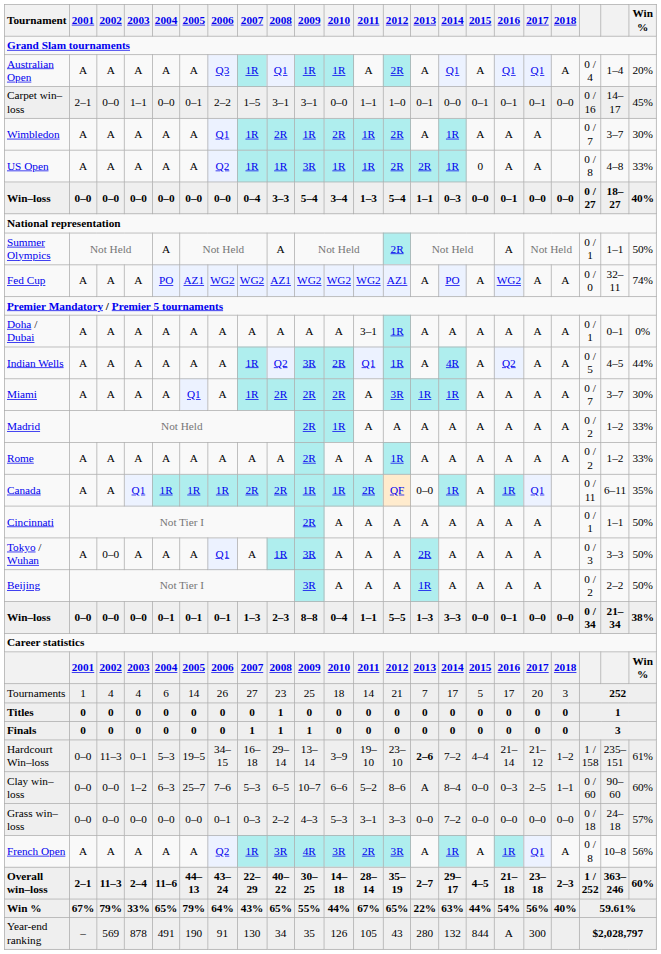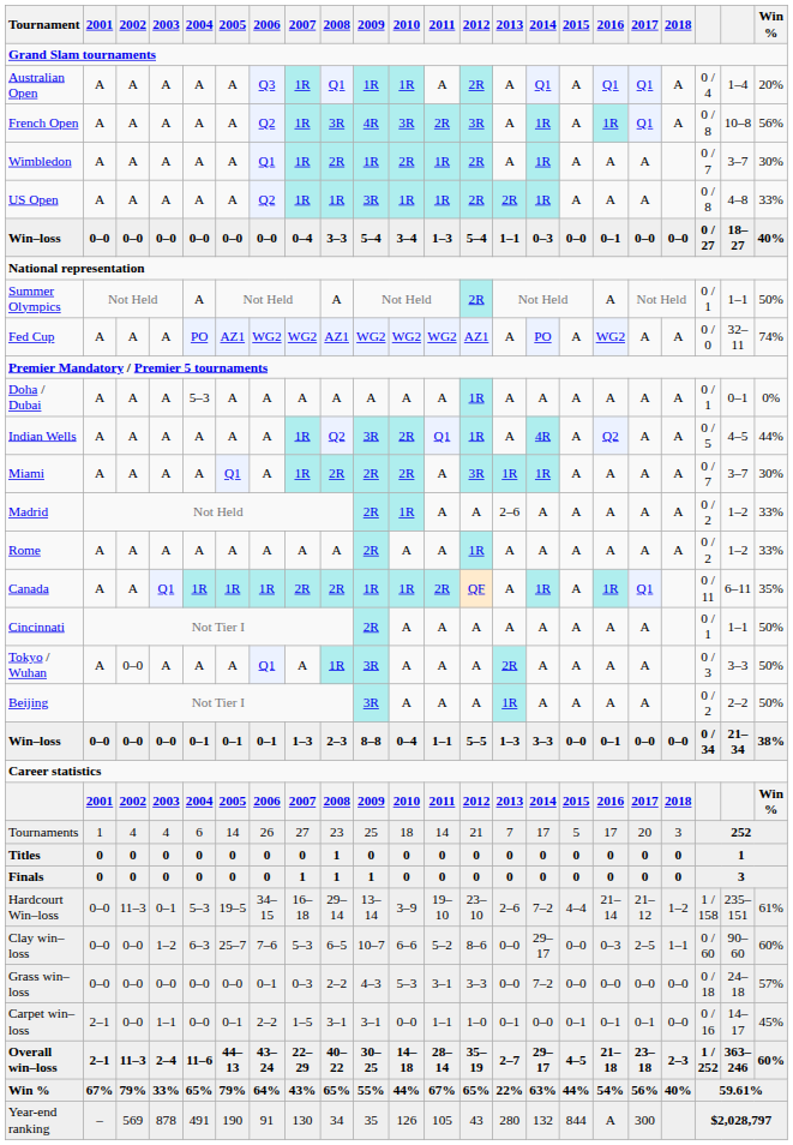 <table class="nowrap wikitable" style=text-align:center;font-size:95%>
 <tr>
 <th>Tournament</th>
 <th><a href='#'>2001</a></th>
 <th><a href='#'>2002</a></th>
 <th><a href='#'>2003</a></th>
 <th><a href='#'>2004</a></th>
 <th><a href='#'>2005</a></th>
 <th><a href='#'>2006</a></th>
 <th><a href='#'>2007</a></th>
 <th><a href='#'>2008</a></th>
 <th><a href='#'>2009</a></th>
 <th><a href='#'>2010</a></th>
 <th><a href='#'>2011</a></th>
 <th><a href='#'>2012</a></th>
 <th><a href='#'>2013</a></th>
 <th><a href='#'>2014</a></th>
 <th><a href='#'>2015</a></th>
 <th><a href='#'>2016</a></th>
 <th><a href='#'>2017</a></th>
 <th><a href='#'>2018</a></th>
 <th></th>
 <th></th>
 <th>Win %</th>
 </tr>
 <tr>
 <td colspan=22 style="text-align:left;"><strong><a href='#'>Grand Slam tournaments</a></strong></td>
 </tr>
 <tr>
 <td style="text-align:left;"><a href='#'>Australian Open</a></td>
 <td>A</td>
 <td>A</td>
 <td>A</td>
 <td>A</td>
 <td>A</td>
 <td style="background:#ecf2ff;"><a href='#'>Q3</a></td>
 <td style="background:#afeeee;"><a href='#'>1R</a></td>
 <td style="background:#ecf2ff;"><a href='#'>Q1</a></td>
 <td style="background:#afeeee;"><a href='#'>1R</a></td>
 <td style="background:#afeeee;"><a href='#'>1R</a></td>
 <td>A</td>
 <td style="background:#afeeee;"><a href='#'>2R</a></td>
 <td>A</td>
 <td style="background:#ecf2ff;"><a href='#'>Q1</a></td>
 <td>A</td>
 <td style="background:#ecf2ff;"><a href='#'>Q1</a></td>
 <td style="background:#ecf2ff;"><a href='#'>Q1</a></td>
 <td>A</td>
 <td>0 / 4</td>
 <td>1–4</td>
 <td>20%</td>
 </tr>
-<tr style="background:#efefef;">
-<td style="text-align:left;">Carpet win–loss</td>
-<td>2–1</td>
-<td>0–0</td>
-<td>1–1</td>
-<td>0–0</td>
-<td>0–1</td>
-<td>2–2</td>
-<td>1–5</td>
-<td>3–1</td>
-<td>3–1</td>
-<td>0–0</td>
-<td>1–1</td>
-<td>1–0</td>
-<td>0–1</td>
-<td>0–0</td>
-<td>0–1</td>
-<td>0–1</td>
-<td>0–1</td>
-<td>0–0</td>
-<td>0 / 16</td>
-<td>14–17</td>
-<td>45%</td>
+<tr>
+<td style="text-align:left;"><a href='#'>French Open</a></td>
+<td>A</td>
+<td>A</td>
+<td>A</td>
+<td>A</td>
+<td>A</td>
+<td style="background:#ecf2ff;"><a href='#'>Q2</a></td>
+<td style="background:#afeeee;"><a href='#'>1R</a></td>
+<td style="background:#afeeee;"><a href='#'>3R</a></td>
+<td style="background:#afeeee;"><a href='#'>4R</a></td>
+<td style="background:#afeeee;"><a href='#'>3R</a></td>
+<td style="background:#afeeee;"><a href='#'>2R</a></td>
+<td style="background:#afeeee;"><a href='#'>3R</a></td>
+<td>A</td>
+<td style="background:#afeeee;"><a href='#'>1R</a></td>
+<td>A</td>
+<td style="background:#afeeee;"><a href='#'>1R</a></td>
+<td style="background:#ecf2ff;"><a href='#'>Q1</a></td>
+<td>A</td>
+<td>0 / 8</td>
+<td>10–8</td>
+<td>56%</td>
 </tr>
 <tr>
 <td style="text-align:left;"><a href='#'>Wimbledon</a></td>
 <td>A</td>
 <td>A</td>
 <td>A</td>
 <td>A</td>
 <td>A</td>
 <td style="background:#ecf2ff;"><a href='#'>Q1</a></td>
 <td style="background:#afeeee;"><a href='#'>1R</a></td>
 <td style="background:#afeeee;"><a href='#'>2R</a></td>
 <td style="background:#afeeee;"><a href='#'>1R</a></td>
 <td style="background:#afeeee;"><a href='#'>2R</a></td>
 <td style="background:#afeeee;"><a href='#'>1R</a></td>
 <td style="background:#afeeee;"><a href='#'>2R</a></td>
 <td>A</td>
 <td style="background:#afeeee;"><a href='#'>1R</a></td>
 <td>A</td>
 <td>A</td>
 <td>A</td>
 <td></td>
 <td>0 / 7</td>
 <td>3–7</td>
 <td>30%</td>
 </tr>
 <tr>
 <td style="text-align:left;"><a href='#'>US Open</a></td>
 <td>A</td>
 <td>A</td>
 <td>A</td>
 <td>A</td>
 <td>A</td>
 <td style="background:#ecf2ff;"><a href='#'>Q2</a></td>
 <td style="background:#afeeee;"><a href='#'>1R</a></td>
 <td style="background:#afeeee;"><a href='#'>1R</a></td>
 <td style="background:#afeeee;"><a href='#'>3R</a></td>
 <td style="background:#afeeee;"><a href='#'>1R</a></td>
 <td style="background:#afeeee;"><a href='#'>1R</a></td>
 <td style="background:#afeeee;"><a href='#'>2R</a></td>
 <td style="background:#afeeee;"><a href='#'>2R</a></td>
 <td style="background:#afeeee;"><a href='#'>1R</a></td>
-<td>0</td>
+<td>A</td>
 <td>A</td>
 <td>A</td>
 <td></td>
 <td>0 / 8</td>
 <td>4–8</td>
 <td>33%</td>
 </tr>
 <tr style="font-weight:bold; background:#efefef;">
 <td style="text-align:left;">Win–loss</td>
 <td>0–0</td>
 <td>0–0</td>
 <td>0–0</td>
 <td>0–0</td>
 <td>0–0</td>
 <td>0–0</td>
 <td>0–4</td>
 <td>3–3</td>
 <td>5–4</td>
 <td>3–4</td>
 <td>1–3</td>
 <td>5–4</td>
 <td>1–1</td>
 <td>0–3</td>
 <td>0–0</td>
 <td>0–1</td>
 <td>0–0</td>
 <td>0–0</td>
 <td>0 / 27</td>
 <td>18–27</td>
 <td>40%</td>
 </tr>
 <tr>
 <td colspan=22 style="text-align:left;"><strong>National representation</strong></td>
 </tr>
 <tr>
 <td style="text-align:left;"><a href='#'>Summer Olympics</a></td>
 <td colspan=3 style="color:#767676;">Not Held</td>
 <td>A</td>
 <td colspan=3 style="color:#767676;">Not Held</td>
 <td>A</td>
 <td colspan=3 style="color:#767676;">Not Held</td>
 <td style="background:#afeeee;"><a href='#'>2R</a></td>
 <td colspan=3 style="color:#767676;">Not Held</td>
 <td>A</td>
 <td colspan=2 style="color:#767676;">Not Held</td>
 <td>0 / 1</td>
 <td>1–1</td>
 <td>50%</td>
 </tr>
 <tr>
 <td style="text-align:left;"><a href='#'>Fed Cup</a></td>
 <td>A</td>
 <td>A</td>
 <td>A</td>
 <td style="background:#ecf2ff;"><a href='#'>PO</a></td>
 <td style="background:#ecf2ff;"><a href='#'>AZ1</a></td>
 <td style="background:#ecf2ff;"><a href='#'>WG2</a></td>
 <td style="background:#ecf2ff;"><a href='#'>WG2</a></td>
 <td style="background:#ecf2ff;"><a href='#'>AZ1</a></td>
 <td style="background:#ecf2ff;"><a href='#'>WG2</a></td>
 <td style="background:#ecf2ff;"><a href='#'>WG2</a></td>
 <td style="background:#ecf2ff;"><a href='#'>WG2</a></td>
 <td style="background:#ecf2ff;"><a href='#'>AZ1</a></td>
 <td>A</td>
 <td style="background:#ecf2ff;"><a href='#'>PO</a></td>
 <td>A</td>
 <td style="background:#ecf2ff;"><a href='#'>WG2</a></td>
 <td>A</td>
 <td>A</td>
 <td>0 / 0</td>
 <td>32–11</td>
 <td>74%</td>
 </tr>
 <tr>
 <td colspan=22 style="text-align:left;"><strong><a href='#'>Premier Mandatory</a> / <a href='#'>Premier 5 tournaments</a></strong></td>
 </tr>
 <tr>
 <td style="text-align:left;"><a href='#'>Doha</a> / <a href='#'>Dubai</a></td>
 <td>A</td>
 <td>A</td>
 <td>A</td>
+<td>5–3</td>
 <td>A</td>
 <td>A</td>
 <td>A</td>
 <td>A</td>
 <td>A</td>
 <td>A</td>
 <td>A</td>
-<td>3–1</td>
 <td style="background:#afeeee;"><a href='#'>1R</a></td>
 <td>A</td>
 <td>A</td>
 <td>A</td>
 <td>A</td>
 <td>A</td>
 <td>A</td>
 <td>0 / 1</td>
 <td>0–1</td>
 <td>0%</td>
 </tr>
 <tr>
 <td style="text-align:left;"><a href='#'>Indian Wells</a></td>
 <td>A</td>
 <td>A</td>
 <td>A</td>
 <td>A</td>
 <td>A</td>
 <td>A</td>
 <td style="background:#afeeee;"><a href='#'>1R</a></td>
 <td style="background:#ecf2ff;"><a href='#'>Q2</a></td>
 <td style="background:#afeeee;"><a href='#'>3R</a></td>
 <td style="background:#afeeee;"><a href='#'>2R</a></td>
 <td style="background:#ecf2ff;"><a href='#'>Q1</a></td>
 <td style="background:#afeeee;"><a href='#'>1R</a></td>
 <td>A</td>
 <td style="background:#afeeee;"><a href='#'>4R</a></td>
 <td>A</td>
 <td style="background:#ecf2ff;"><a href='#'>Q2</a></td>
 <td>A</td>
 <td>A</td>
 <td>0 / 5</td>
 <td>4–5</td>
 <td>44%</td>
 </tr>
 <tr>
 <td style="text-align:left;"><a href='#'>Miami</a></td>
 <td>A</td>
 <td>A</td>
 <td>A</td>
 <td>A</td>
 <td style="background:#ecf2ff;"><a href='#'>Q1</a></td>
 <td>A</td>
 <td style="background:#afeeee;"><a href='#'>1R</a></td>
 <td style="background:#afeeee;"><a href='#'>2R</a></td>
 <td style="background:#afeeee;"><a href='#'>2R</a></td>
 <td style="background:#afeeee;"><a href='#'>2R</a></td>
 <td>A</td>
 <td style="background:#afeeee;"><a href='#'>3R</a></td>
 <td style="background:#afeeee;"><a href='#'>1R</a></td>
 <td style="background:#afeeee;"><a href='#'>1R</a></td>
 <td>A</td>
 <td>A</td>
 <td>A</td>
 <td>A</td>
 <td>0 / 7</td>
 <td>3–7</td>
 <td>30%</td>
 </tr>
 <tr>
 <td style="text-align:left;"><a href='#'>Madrid</a></td>
 <td colspan=8 style="color:#767676;">Not Held</td>
 <td style="background:#afeeee;"><a href='#'>2R</a></td>
 <td style="background:#afeeee;"><a href='#'>1R</a></td>
 <td>A</td>
 <td>A</td>
-<td>A</td>
+<td>2–6</td>
 <td>A</td>
 <td>A</td>
 <td>A</td>
 <td>A</td>
 <td>A</td>
 <td>0 / 2</td>
 <td>1–2</td>
 <td>33%</td>
 </tr>
 <tr>
 <td style="text-align:left;"><a href='#'>Rome</a></td>
 <td>A</td>
 <td>A</td>
 <td>A</td>
 <td>A</td>
 <td>A</td>
 <td>A</td>
 <td>A</td>
 <td>A</td>
 <td style="background:#afeeee;"><a href='#'>2R</a></td>
 <td>A</td>
 <td>A</td>
 <td style="background:#afeeee;"><a href='#'>1R</a></td>
 <td>A</td>
 <td>A</td>
 <td>A</td>
 <td>A</td>
 <td>A</td>
 <td>A</td>
 <td>0 / 2</td>
 <td>1–2</td>
 <td>33%</td>
 </tr>
 <tr>
 <td style="text-align:left;"><a href='#'>Canada</a></td>
 <td>A</td>
 <td>A</td>
 <td style="background:#ecf2ff;"><a href='#'>Q1</a></td>
 <td style="background:#afeeee;"><a href='#'>1R</a></td>
 <td style="background:#afeeee;"><a href='#'>1R</a></td>
 <td style="background:#afeeee;"><a href='#'>1R</a></td>
 <td style="background:#afeeee;"><a href='#'>2R</a></td>
 <td style="background:#afeeee;"><a href='#'>2R</a></td>
 <td style="background:#afeeee;"><a href='#'>1R</a></td>
 <td style="background:#afeeee;"><a href='#'>1R</a></td>
 <td style="background:#afeeee;"><a href='#'>2R</a></td>
 <td style="background:#ffebcd;"><a href='#'>QF</a></td>
-<td>0–0</td>
+<td>A</td>
 <td style="background:#afeeee;"><a href='#'>1R</a></td>
 <td>A</td>
 <td style="background:#afeeee;"><a href='#'>1R</a></td>
 <td style="background:#ecf2ff;"><a href='#'>Q1</a></td>
 <td></td>
 <td>0 / 11</td>
 <td>6–11</td>
 <td>35%</td>
 </tr>
 <tr>
 <td style="text-align:left;"><a href='#'>Cincinnati</a></td>
 <td colspan=8 style="color:#767676;">Not Tier I</td>
 <td style="background:#afeeee;"><a href='#'>2R</a></td>
 <td>A</td>
 <td>A</td>
 <td>A</td>
 <td>A</td>
 <td>A</td>
 <td>A</td>
 <td>A</td>
 <td>A</td>
 <td></td>
 <td>0 / 1</td>
 <td>1–1</td>
 <td>50%</td>
 </tr>
 <tr>
 <td style="text-align:left;"><a href='#'>Tokyo</a> / <a href='#'>Wuhan</a></td>
 <td>A</td>
 <td>0–0</td>
 <td>A</td>
 <td>A</td>
 <td>A</td>
 <td style="background:#ecf2ff;"><a href='#'>Q1</a></td>
 <td>A</td>
 <td style="background:#afeeee;"><a href='#'>1R</a></td>
 <td style="background:#afeeee;"><a href='#'>3R</a></td>
 <td>A</td>
 <td>A</td>
 <td>A</td>
 <td style="background:#afeeee;"><a href='#'>2R</a></td>
 <td>A</td>
 <td>A</td>
 <td>A</td>
 <td>A</td>
 <td></td>
 <td>0 / 3</td>
 <td>3–3</td>
 <td>50%</td>
 </tr>
 <tr>
 <td style="text-align:left;"><a href='#'>Beijing</a></td>
 <td colspan=8 style="color:#767676;">Not Tier I</td>
 <td style="background:#afeeee;"><a href='#'>3R</a></td>
 <td>A</td>
 <td>A</td>
 <td>A</td>
 <td style="background:#afeeee;"><a href='#'>1R</a></td>
 <td>A</td>
 <td>A</td>
 <td>A</td>
 <td>A</td>
 <td></td>
 <td>0 / 2</td>
 <td>2–2</td>
 <td>50%</td>
 </tr>
 <tr style="font-weight:bold; background:#efefef;">
 <td style="text-align:left;">Win–loss</td>
 <td>0–0</td>
 <td>0–0</td>
 <td>0–0</td>
 <td>0–1</td>
 <td>0–1</td>
 <td>0–1</td>
 <td>1–3</td>
 <td>2–3</td>
 <td>8–8</td>
 <td>0–4</td>
 <td>1–1</td>
 <td>5–5</td>
 <td>1–3</td>
 <td>3–3</td>
 <td>0–0</td>
 <td>0–1</td>
 <td>0–0</td>
 <td>0–0</td>
 <td>0 / 34</td>
 <td>21–34</td>
 <td>38%</td>
 </tr>
 <tr>
 <td colspan=22 style="text-align:left;"><strong>Career statistics</strong></td>
 </tr>
 <tr>
 <th></th>
 <th><a href='#'>2001</a></th>
 <th><a href='#'>2002</a></th>
 <th><a href='#'>2003</a></th>
 <th><a href='#'>2004</a></th>
 <th><a href='#'>2005</a></th>
 <th><a href='#'>2006</a></th>
 <th><a href='#'>2007</a></th>
 <th><a href='#'>2008</a></th>
 <th><a href='#'>2009</a></th>
 <th><a href='#'>2010</a></th>
 <th><a href='#'>2011</a></th>
 <th><a href='#'>2012</a></th>
 <th><a href='#'>2013</a></th>
 <th><a href='#'>2014</a></th>
 <th><a href='#'>2015</a></th>
 <th><a href='#'>2016</a></th>
 <th><a href='#'>2017</a></th>
 <th><a href='#'>2018</a></th>
 <th></th>
 <th></th>
 <th>Win %</th>
 </tr>
 <tr style="background:#efefef;">
 <td style="text-align:left;">Tournaments</td>
 <td>1</td>
 <td>4</td>
 <td>4</td>
 <td>6</td>
 <td>14</td>
 <td>26</td>
 <td>27</td>
 <td>23</td>
 <td>25</td>
 <td>18</td>
 <td>14</td>
 <td>21</td>
 <td>7</td>
 <td>17</td>
 <td>5</td>
 <td>17</td>
 <td>20</td>
 <td>3</td>
 <td colspan=3><strong>252</strong></td>
 </tr>
 <tr style="font-weight:bold; background:#efefef;">
 <td style="text-align:left;">Titles</td>
 <td>0</td>
 <td>0</td>
 <td>0</td>
 <td>0</td>
 <td>0</td>
 <td>0</td>
 <td>0</td>
 <td>1</td>
 <td>0</td>
 <td>0</td>
 <td>0</td>
 <td>0</td>
 <td>0</td>
 <td>0</td>
 <td>0</td>
 <td>0</td>
 <td>0</td>
 <td>0</td>
 <td colspan=3>1</td>
 </tr>
 <tr style="font-weight:bold; background:#efefef;">
 <td style="text-align:left;">Finals</td>
 <td>0</td>
 <td>0</td>
 <td>0</td>
 <td>0</td>
 <td>0</td>
 <td>0</td>
 <td>1</td>
 <td>1</td>
 <td>1</td>
 <td>0</td>
 <td>0</td>
 <td>0</td>
 <td>0</td>
 <td>0</td>
 <td>0</td>
 <td>0</td>
 <td>0</td>
 <td>0</td>
 <td colspan=3>3</td>
 </tr>
 <tr style="background:#efefef;">
 <td style="text-align:left;">Hardcourt Win–loss</td>
 <td>0–0</td>
 <td>11–3</td>
 <td>0–1</td>
 <td>5–3</td>
 <td>19–5</td>
 <td>34–15</td>
 <td>16–18</td>
 <td>29–14</td>
 <td>13–14</td>
 <td>3–9</td>
 <td>19–10</td>
 <td>23–10</td>
-<td><strong>2–6</strong></td>
+<td>2–6</td>
 <td>7–2</td>
 <td>4–4</td>
 <td>21–14</td>
 <td>21–12</td>
 <td>1–2</td>
 <td>1 / 158</td>
 <td>235–151</td>
 <td>61%</td>
 </tr>
 <tr style="background:#efefef;">
 <td style="text-align:left;">Clay win–loss</td>
 <td>0–0</td>
 <td>0–0</td>
 <td>1–2</td>
 <td>6–3</td>
 <td>25–7</td>
 <td>7–6</td>
 <td>5–3</td>
 <td>6–5</td>
 <td>10–7</td>
 <td>6–6</td>
 <td>5–2</td>
 <td>8–6</td>
-<td>A</td>
-<td>8–4</td>
+<td>0–0</td>
+<td>29–17</td>
 <td>0–0</td>
 <td>0–3</td>
 <td>2–5</td>
 <td>1–1</td>
 <td>0 / 60</td>
 <td>90–60</td>
 <td>60%</td>
 </tr>
 <tr style="background:#efefef;">
 <td style="text-align:left;">Grass win–loss</td>
 <td>0–0</td>
 <td>0–0</td>
 <td>0–0</td>
 <td>0–0</td>
 <td>0–0</td>
 <td>0–1</td>
 <td>0–3</td>
 <td>2–2</td>
 <td>4–3</td>
 <td>5–3</td>
 <td>3–1</td>
 <td>3–3</td>
 <td>0–0</td>
 <td>7–2</td>
 <td>0–0</td>
 <td>0–0</td>
 <td>0–0</td>
 <td>0–0</td>
 <td>0 / 18</td>
 <td>24–18</td>
 <td>57%</td>
 </tr>
-<tr>
-<td style="text-align:left;"><a href='#'>French Open</a></td>
-<td>A</td>
-<td>A</td>
-<td>A</td>
-<td>A</td>
-<td>A</td>
-<td style="background:#ecf2ff;"><a href='#'>Q2</a></td>
-<td style="background:#afeeee;"><a href='#'>1R</a></td>
-<td style="background:#afeeee;"><a href='#'>3R</a></td>
-<td style="background:#afeeee;"><a href='#'>4R</a></td>
-<td style="background:#afeeee;"><a href='#'>3R</a></td>
-<td style="background:#afeeee;"><a href='#'>2R</a></td>
-<td style="background:#afeeee;"><a href='#'>3R</a></td>
-<td>A</td>
-<td style="background:#afeeee;"><a href='#'>1R</a></td>
-<td>A</td>
-<td style="background:#afeeee;"><a href='#'>1R</a></td>
-<td style="background:#ecf2ff;"><a href='#'>Q1</a></td>
-<td>A</td>
-<td>0 / 8</td>
-<td>10–8</td>
-<td>56%</td>
+<tr style="background:#efefef;">
+<td style="text-align:left;">Carpet win–loss</td>
+<td>2–1</td>
+<td>0–0</td>
+<td>1–1</td>
+<td>0–0</td>
+<td>0–1</td>
+<td>2–2</td>
+<td>1–5</td>
+<td>3–1</td>
+<td>3–1</td>
+<td>0–0</td>
+<td>1–1</td>
+<td>1–0</td>
+<td>0–1</td>
+<td>0–0</td>
+<td>0–1</td>
+<td>0–1</td>
+<td>0–1</td>
+<td>0–0</td>
+<td>0 / 16</td>
+<td>14–17</td>
+<td>45%</td>
 </tr>
 <tr style="font-weight:bold; background:#efefef;">
 <td style="text-align:left;">Overall win–loss</td>
 <td>2–1</td>
 <td>11–3</td>
 <td>2–4</td>
 <td>11–6</td>
 <td>44–13</td>
 <td>43–24</td>
 <td>22–29</td>
 <td>40–22</td>
 <td>30–25</td>
 <td>14–18</td>
 <td>28–14</td>
 <td>35–19</td>
 <td>2–7</td>
 <td>29–17</td>
 <td>4–5</td>
 <td>21–18</td>
 <td>23–18</td>
 <td>2–3</td>
 <td>1 / 252</td>
 <td>363–246</td>
 <td>60%</td>
 </tr>
 <tr style="font-weight:bold; background:#efefef;">
 <td style="text-align:left;">Win %</td>
 <td>67%</td>
 <td>79%</td>
 <td>33%</td>
 <td>65%</td>
 <td>79%</td>
 <td>64%</td>
 <td>43%</td>
 <td>65%</td>
 <td>55%</td>
 <td>44%</td>
 <td>67%</td>
 <td>65%</td>
 <td>22%</td>
 <td>63%</td>
 <td>44%</td>
 <td>54%</td>
 <td>56%</td>
 <td>40%</td>
 <td colspan=3>59.61%</td>
 </tr>
 <tr style="background:#efefef;">
 <td style="text-align:left;">Year-end ranking</td>
 <td>–</td>
 <td>569</td>
 <td>878</td>
 <td>491</td>
 <td>190</td>
 <td>91</td>
 <td>130</td>
 <td>34</td>
 <td>35</td>
 <td>126</td>
 <td>105</td>
 <td>43</td>
 <td>280</td>
 <td>132</td>
 <td>844</td>
 <td>A</td>
 <td>300</td>
 <td></td>
 <td colspan=3><strong>$2,028,797</strong></td>
 </tr>
 </table>
